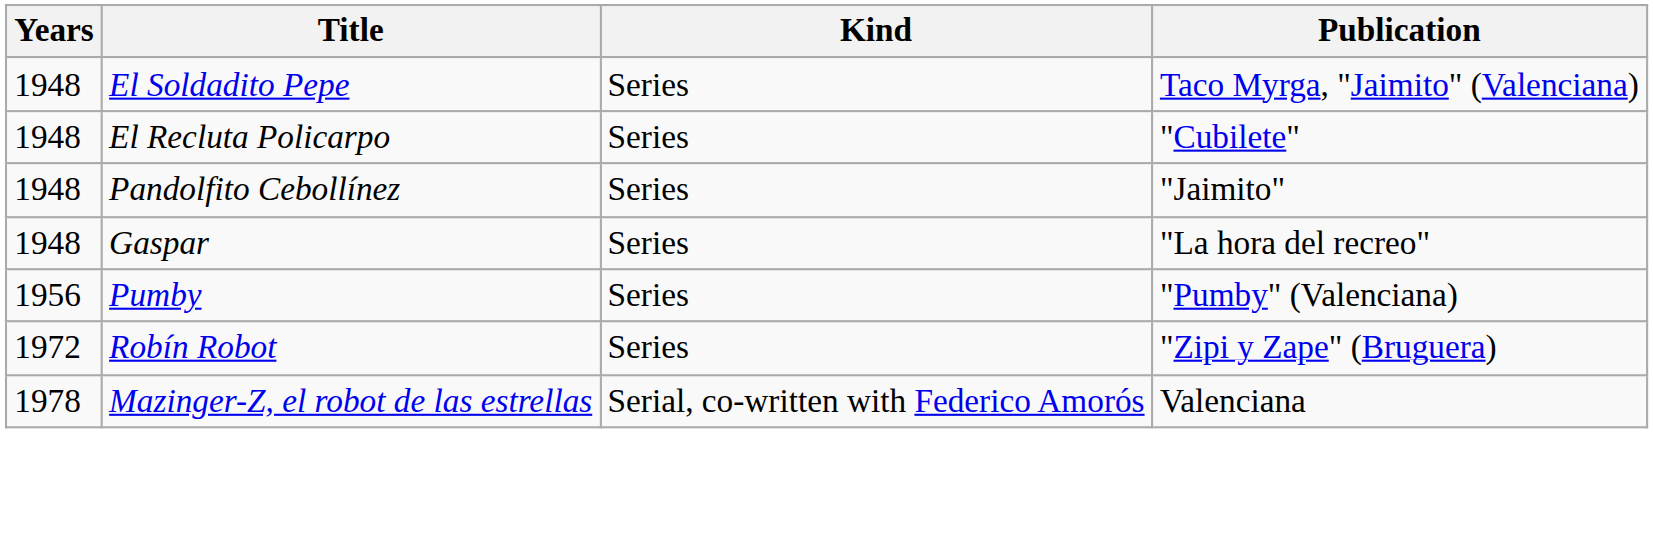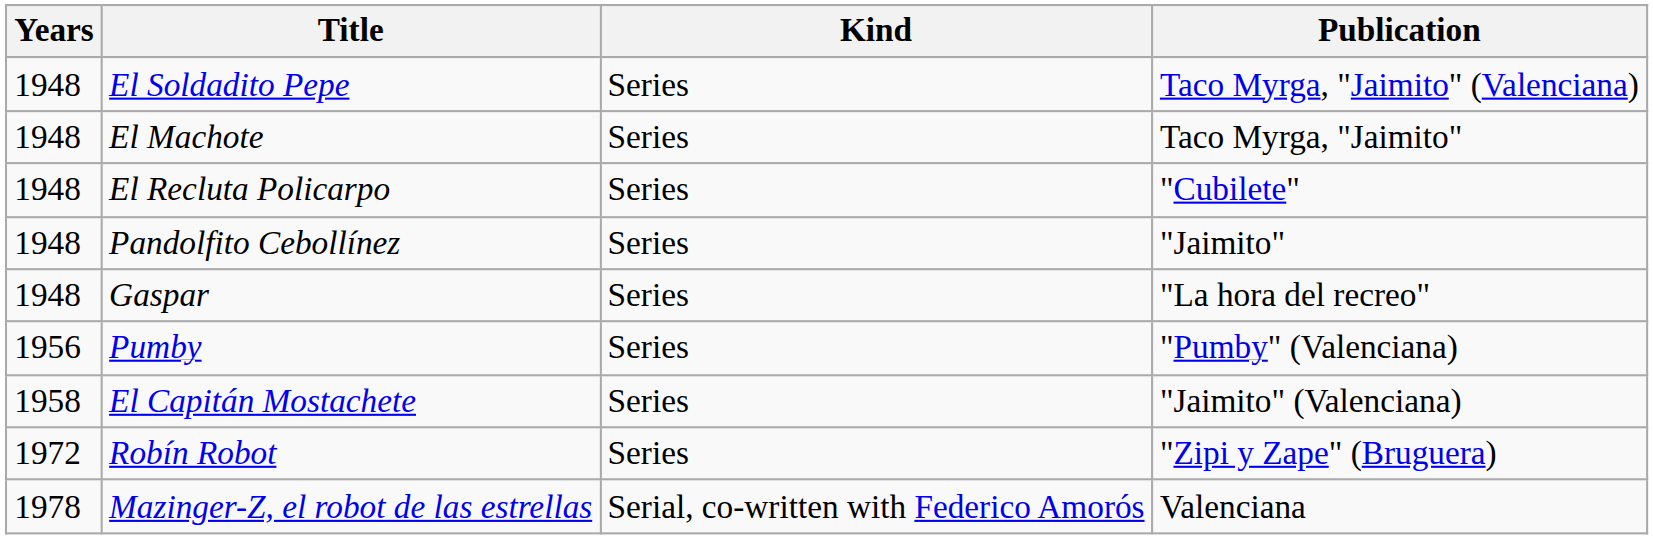 <table class="sortable wikitable" style="margin:1em auto;">
 <tr>
 <th>Years</th>
 <th>Title</th>
 <th>Kind</th>
 <th>Publication</th>
 </tr>
 <tr>
 <td>1948</td>
 <td><em><a href='#'>El Soldadito Pepe</a></em></td>
 <td>Series</td>
 <td><a href='#'>Taco Myrga</a>, "<a href='#'>Jaimito</a>" (<a href='#'>Valenciana</a>)</td>
+</tr>
+<tr>
+<td>1948</td>
+<td><em>El Machote</em></td>
+<td>Series</td>
+<td>Taco Myrga, "Jaimito"</td>
 </tr>
 <tr>
 <td>1948</td>
 <td><em>El Recluta Policarpo</em></td>
 <td>Series</td>
 <td>"<a href='#'>Cubilete</a>"</td>
 </tr>
 <tr>
 <td>1948</td>
 <td><em>Pandolfito Cebollínez</em></td>
 <td>Series</td>
 <td>"Jaimito"</td>
 </tr>
 <tr>
 <td>1948</td>
 <td><em>Gaspar</em></td>
 <td>Series</td>
 <td>"La hora del recreo"</td>
 </tr>
 <tr>
 <td>1956</td>
 <td><em><a href='#'>Pumby</a></em></td>
 <td>Series</td>
 <td>"<a href='#'>Pumby</a>" (Valenciana)</td>
 </tr>
 <tr>
+<td>1958</td>
+<td><em><a href='#'>El Capitán Mostachete</a></em></td>
+<td>Series</td>
+<td>"Jaimito" (Valenciana)</td>
+</tr>
+<tr>
 <td>1972</td>
 <td><em><a href='#'>Robín Robot</a></em></td>
 <td>Series</td>
 <td>"<a href='#'>Zipi y Zape</a>" (<a href='#'>Bruguera</a>)</td>
 </tr>
 <tr>
 <td>1978</td>
 <td><em><a href='#'>Mazinger-Z, el robot de las estrellas</a></em></td>
 <td>Serial, co-written with <a href='#'>Federico Amorós</a></td>
 <td>Valenciana</td>
 </tr>
 </table>
